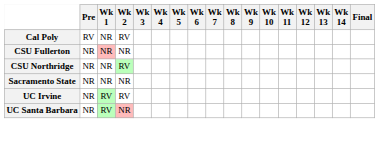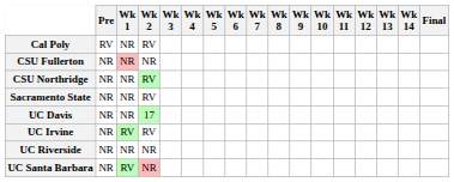 <table class="wikitable" style="white-space:nowrap;font-size:90%;">
 <tr>
 <th style="background:white; border-top-style:hidden; border-left-style:hidden;"> </th>
 <th>Pre</th>
 <th>Wk<br>1</th>
 <th>Wk<br>2</th>
 <th>Wk<br>3</th>
 <th>Wk<br>4</th>
 <th>Wk<br>5</th>
 <th>Wk<br>6</th>
 <th>Wk<br>7</th>
 <th>Wk<br>8</th>
 <th>Wk<br>9</th>
 <th>Wk<br>10</th>
 <th>Wk<br>11</th>
 <th>Wk<br>12</th>
 <th>Wk<br>13</th>
 <th>Wk<br>14</th>
 <th>Final</th>
 </tr>
 <tr style="text-align:center;">
 <th style=>Cal Poly</th>
 <td style="background:#FFF;">RV</td>
 <td style="background:#FFF;">NR</td>
 <td style="background:#FFF;">RV</td>
 <td style="background:#FFF;"></td>
 <td style="background:#FFF;"></td>
 <td style="background:#FFF;"></td>
 <td style="background:#FFF;"></td>
 <td style="background:#FFF;"></td>
 <td style="background:#FFF;"></td>
 <td style="background:#FFF;"></td>
 <td style="background:#FFF;"></td>
 <td style="background:#FFF;"></td>
 <td style="background:#FFF;"></td>
 <td style="background:#FFF;"></td>
 <td style="background:#FFF;"></td>
 <td style="background:#FFF;"></td>
 </tr>
 <tr style="text-align:center;">
 <th style=>CSU Fullerton</th>
 <td style="background:#FFF;">NR</td>
 <td style="background:#ffbbbb;">NR</td>
 <td style="background:#FFF;">NR</td>
 <td style="background:#FFF;"></td>
 <td style="background:#FFF;"></td>
 <td style="background:#FFF;"></td>
 <td style="background:#FFF;"></td>
 <td style="background:#FFF;"></td>
 <td style="background:#FFF;"></td>
 <td style="background:#FFF;"></td>
 <td style="background:#FFF;"></td>
 <td style="background:#FFF;"></td>
 <td style="background:#FFF;"></td>
 <td style="background:#FFF;"></td>
 <td style="background:#FFF;"></td>
 <td style="background:#FFF;"></td>
 </tr>
 <tr style="text-align:center;">
 <th style=>CSU Northridge</th>
 <td style="background:#FFF;">NR</td>
 <td style="background:#FFF;">NR</td>
 <td style="background:#bbffbb;">RV</td>
 <td style="background:#FFF;"></td>
 <td style="background:#FFF;"></td>
 <td style="background:#FFF;"></td>
 <td style="background:#FFF;"></td>
 <td style="background:#FFF;"></td>
 <td style="background:#FFF;"></td>
 <td style="background:#FFF;"></td>
 <td style="background:#FFF;"></td>
 <td style="background:#FFF;"></td>
 <td style="background:#FFF;"></td>
 <td style="background:#FFF;"></td>
 <td style="background:#FFF;"></td>
 <td style="background:#FFF;"></td>
 </tr>
 <tr style="text-align:center;">
 <th style=>Sacramento State</th>
 <td style="background:#FFF;">NR</td>
 <td style="background:#FFF;">NR</td>
+<td style="background:#FFF;">RV</td>
+<td style="background:#FFF;"></td>
+<td style="background:#FFF;"></td>
+<td style="background:#FFF;"></td>
+<td style="background:#FFF;"></td>
+<td style="background:#FFF;"></td>
+<td style="background:#FFF;"></td>
+<td style="background:#FFF;"></td>
+<td style="background:#FFF;"></td>
+<td style="background:#FFF;"></td>
+<td style="background:#FFF;"></td>
+<td style="background:#FFF;"></td>
+<td style="background:#FFF;"></td>
+<td style="background:#FFF;"></td>
+</tr>
+<tr style="text-align:center;">
+<th style=>UC Davis</th>
 <td style="background:#FFF;">NR</td>
+<td style="background:#FFF;">NR</td>
+<td style="background:#bbffbb;">17</td>
 <td style="background:#FFF;"></td>
 <td style="background:#FFF;"></td>
 <td style="background:#FFF;"></td>
 <td style="background:#FFF;"></td>
 <td style="background:#FFF;"></td>
 <td style="background:#FFF;"></td>
 <td style="background:#FFF;"></td>
 <td style="background:#FFF;"></td>
 <td style="background:#FFF;"></td>
 <td style="background:#FFF;"></td>
 <td style="background:#FFF;"></td>
 <td style="background:#FFF;"></td>
 <td style="background:#FFF;"></td>
 </tr>
 <tr style="text-align:center;">
 <th style=>UC Irvine</th>
 <td style="background:#FFF;">NR</td>
 <td style="background:#bbffbb;">RV</td>
 <td style="background:#FFF;">RV</td>
 <td style="background:#FFF;"></td>
 <td style="background:#FFF;"></td>
 <td style="background:#FFF;"></td>
 <td style="background:#FFF;"></td>
 <td style="background:#FFF;"></td>
 <td style="background:#FFF;"></td>
 <td style="background:#FFF;"></td>
 <td style="background:#FFF;"></td>
 <td style="background:#FFF;"></td>
 <td style="background:#FFF;"></td>
 <td style="background:#FFF;"></td>
 <td style="background:#FFF;"></td>
 <td style="background:#FFF;"></td>
 </tr>
 <tr style="text-align:center;">
+<th style=>UC Riverside</th>
+<td style="background:#FFF;">NR</td>
+<td style="background:#FFF;">NR</td>
+<td style="background:#FFF;">NR</td>
+<td style="background:#FFF;"></td>
+<td style="background:#FFF;"></td>
+<td style="background:#FFF;"></td>
+<td style="background:#FFF;"></td>
+<td style="background:#FFF;"></td>
+<td style="background:#FFF;"></td>
+<td style="background:#FFF;"></td>
+<td style="background:#FFF;"></td>
+<td style="background:#FFF;"></td>
+<td style="background:#FFF;"></td>
+<td style="background:#FFF;"></td>
+<td style="background:#FFF;"></td>
+<td style="background:#FFF;"></td>
+</tr>
+<tr style="text-align:center;">
 <th style=>UC Santa Barbara</th>
 <td style="background:#FFF;">NR</td>
 <td style="background:#bbffbb;">RV</td>
 <td style="background:#ffbbbb;">NR</td>
 <td style="background:#FFF;"></td>
 <td style="background:#FFF;"></td>
 <td style="background:#FFF;"></td>
 <td style="background:#FFF;"></td>
 <td style="background:#FFF;"></td>
 <td style="background:#FFF;"></td>
 <td style="background:#FFF;"></td>
 <td style="background:#FFF;"></td>
 <td style="background:#FFF;"></td>
 <td style="background:#FFF;"></td>
 <td style="background:#FFF;"></td>
 <td style="background:#FFF;"></td>
 <td style="background:#FFF;"></td>
 </tr>
 </table>
